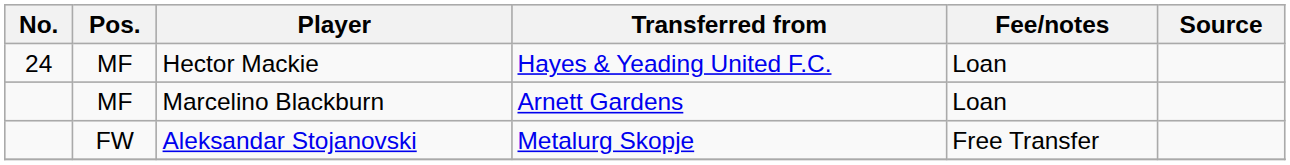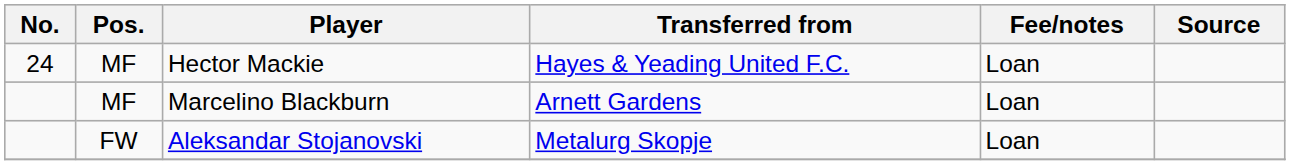 <table class="wikitable sortable" style="width:90%; text-align:center; font-size:95%; text-align:left;">
 <tr>
 <th>No.</th>
 <th>Pos.</th>
 <th>Player</th>
 <th>Transferred from</th>
 <th>Fee/notes</th>
 <th>Source</th>
 </tr>
 <tr>
 <td align=center>24</td>
 <td align=center>MF</td>
 <td> Hector Mackie</td>
 <td> <a href='#'>Hayes & Yeading United F.C.</a></td>
 <td>Loan</td>
 <td></td>
 </tr>
 <tr>
 <td align=center></td>
 <td align=center>MF</td>
 <td> Marcelino Blackburn</td>
 <td> <a href='#'>Arnett Gardens</a></td>
 <td>Loan</td>
 <td></td>
 </tr>
 <tr>
 <td align=center></td>
 <td align=center>FW</td>
 <td> <a href='#'>Aleksandar Stojanovski</a></td>
 <td> <a href='#'>Metalurg Skopje</a></td>
-<td>Free Transfer</td>
+<td>Loan</td>
 <td></td>
 </tr>
 <tr>
 </tr>
 </table>
